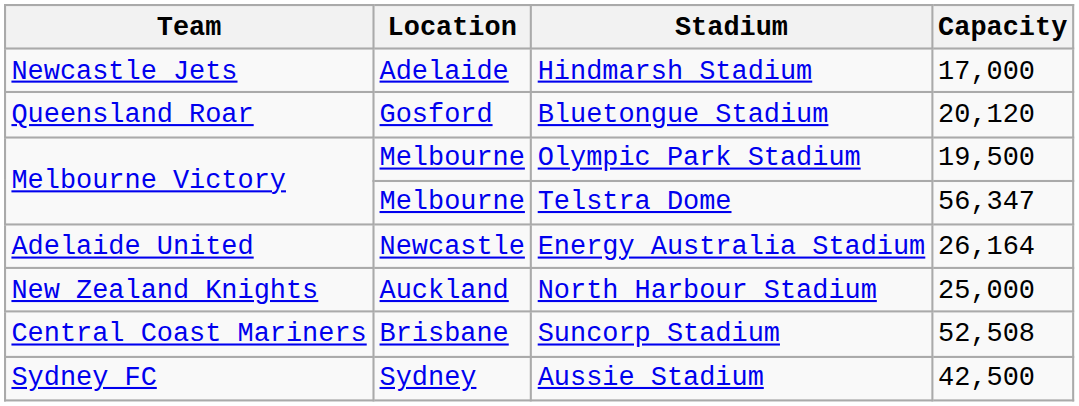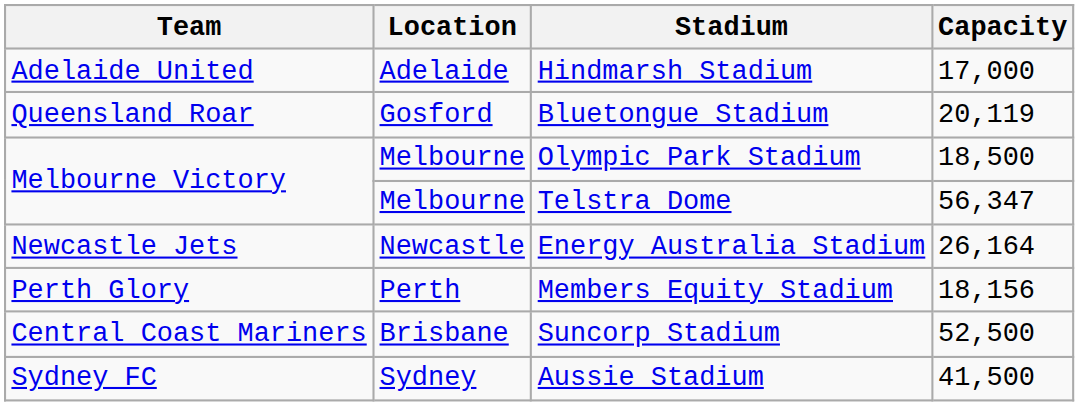 <table class="wikitable">
 <tr>
 <th>Team</th>
 <th>Location</th>
 <th>Stadium</th>
 <th>Capacity</th>
 </tr>
 <tr>
-<td><a href='#'>Newcastle Jets</a></td>
+<td><a href='#'>Adelaide United</a></td>
 <td><a href='#'>Adelaide</a></td>
 <td><a href='#'>Hindmarsh Stadium</a></td>
 <td>17,000</td>
 </tr>
 <tr>
 <td><a href='#'>Queensland Roar</a></td>
 <td><a href='#'>Gosford</a></td>
 <td><a href='#'>Bluetongue Stadium</a></td>
-<td>20,120</td>
+<td>20,119</td>
 </tr>
 <tr>
 <td rowspan="2"><a href='#'>Melbourne Victory</a></td>
 <td><a href='#'>Melbourne</a></td>
 <td><a href='#'>Olympic Park Stadium</a></td>
-<td>19,500</td>
+<td>18,500</td>
 </tr>
 <tr>
 <td><a href='#'>Melbourne</a></td>
 <td><a href='#'>Telstra Dome</a></td>
 <td>56,347</td>
 </tr>
 <tr>
-<td><a href='#'>Adelaide United</a></td>
+<td><a href='#'>Newcastle Jets</a></td>
 <td><a href='#'>Newcastle</a></td>
 <td><a href='#'>Energy Australia Stadium</a></td>
 <td>26,164</td>
 </tr>
 <tr>
-<td><a href='#'>New Zealand Knights</a></td>
-<td><a href='#'>Auckland</a></td>
-<td><a href='#'>North Harbour Stadium</a></td>
-<td>25,000</td>
+<td><a href='#'>Perth Glory</a></td>
+<td><a href='#'>Perth</a></td>
+<td><a href='#'>Members Equity Stadium</a></td>
+<td>18,156</td>
 </tr>
 <tr>
 <td><a href='#'>Central Coast Mariners</a></td>
 <td><a href='#'>Brisbane</a></td>
 <td><a href='#'>Suncorp Stadium</a></td>
-<td>52,508</td>
+<td>52,500</td>
 </tr>
 <tr>
 <td><a href='#'>Sydney FC</a></td>
 <td><a href='#'>Sydney</a></td>
 <td><a href='#'>Aussie Stadium</a></td>
-<td>42,500</td>
+<td>41,500</td>
 </tr>
 </table>
